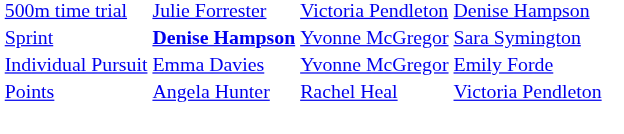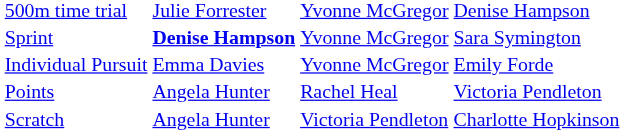 <table>
 <tr style="background:#ccc;">
 </tr>
 <tr>
 <td><a href='#'>500m time trial</a></td>
 <td><a href='#'>Julie Forrester</a></td>
-<td><a href='#'>Victoria Pendleton</a></td>
+<td><a href='#'>Yvonne McGregor</a></td>
 <td><a href='#'>Denise Hampson</a></td>
 </tr>
 <tr>
 <td><a href='#'>Sprint</a></td>
 <td><strong><a href='#'>Denise Hampson</a></strong></td>
 <td><a href='#'>Yvonne McGregor</a></td>
 <td><a href='#'>Sara Symington</a></td>
 </tr>
 <tr>
 <td><a href='#'>Individual Pursuit</a></td>
 <td><a href='#'>Emma Davies</a></td>
 <td><a href='#'>Yvonne McGregor</a></td>
 <td><a href='#'>Emily Forde</a></td>
 </tr>
 <tr>
 <td><a href='#'>Points</a></td>
 <td><a href='#'>Angela Hunter</a></td>
 <td><a href='#'>Rachel Heal</a></td>
 <td><a href='#'>Victoria Pendleton</a></td>
 </tr>
+<tr>
+<td><a href='#'>Scratch</a></td>
+<td><a href='#'>Angela Hunter</a></td>
+<td><a href='#'>Victoria Pendleton</a></td>
+<td><a href='#'>Charlotte Hopkinson</a></td>
+</tr>
 </table>
